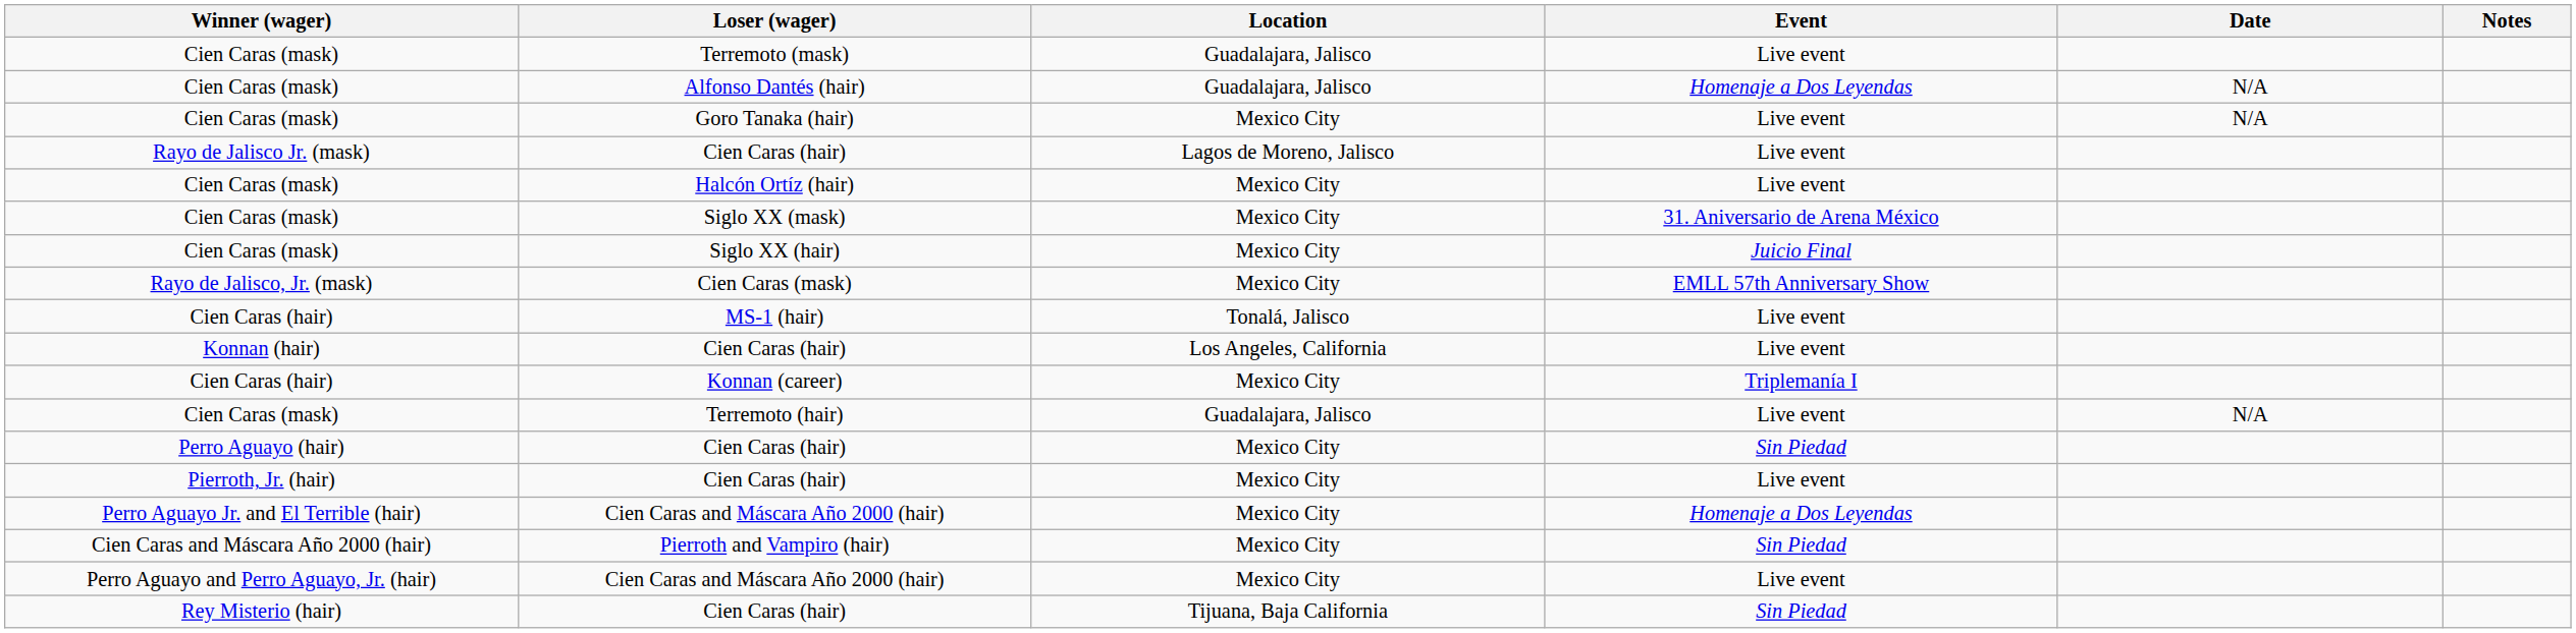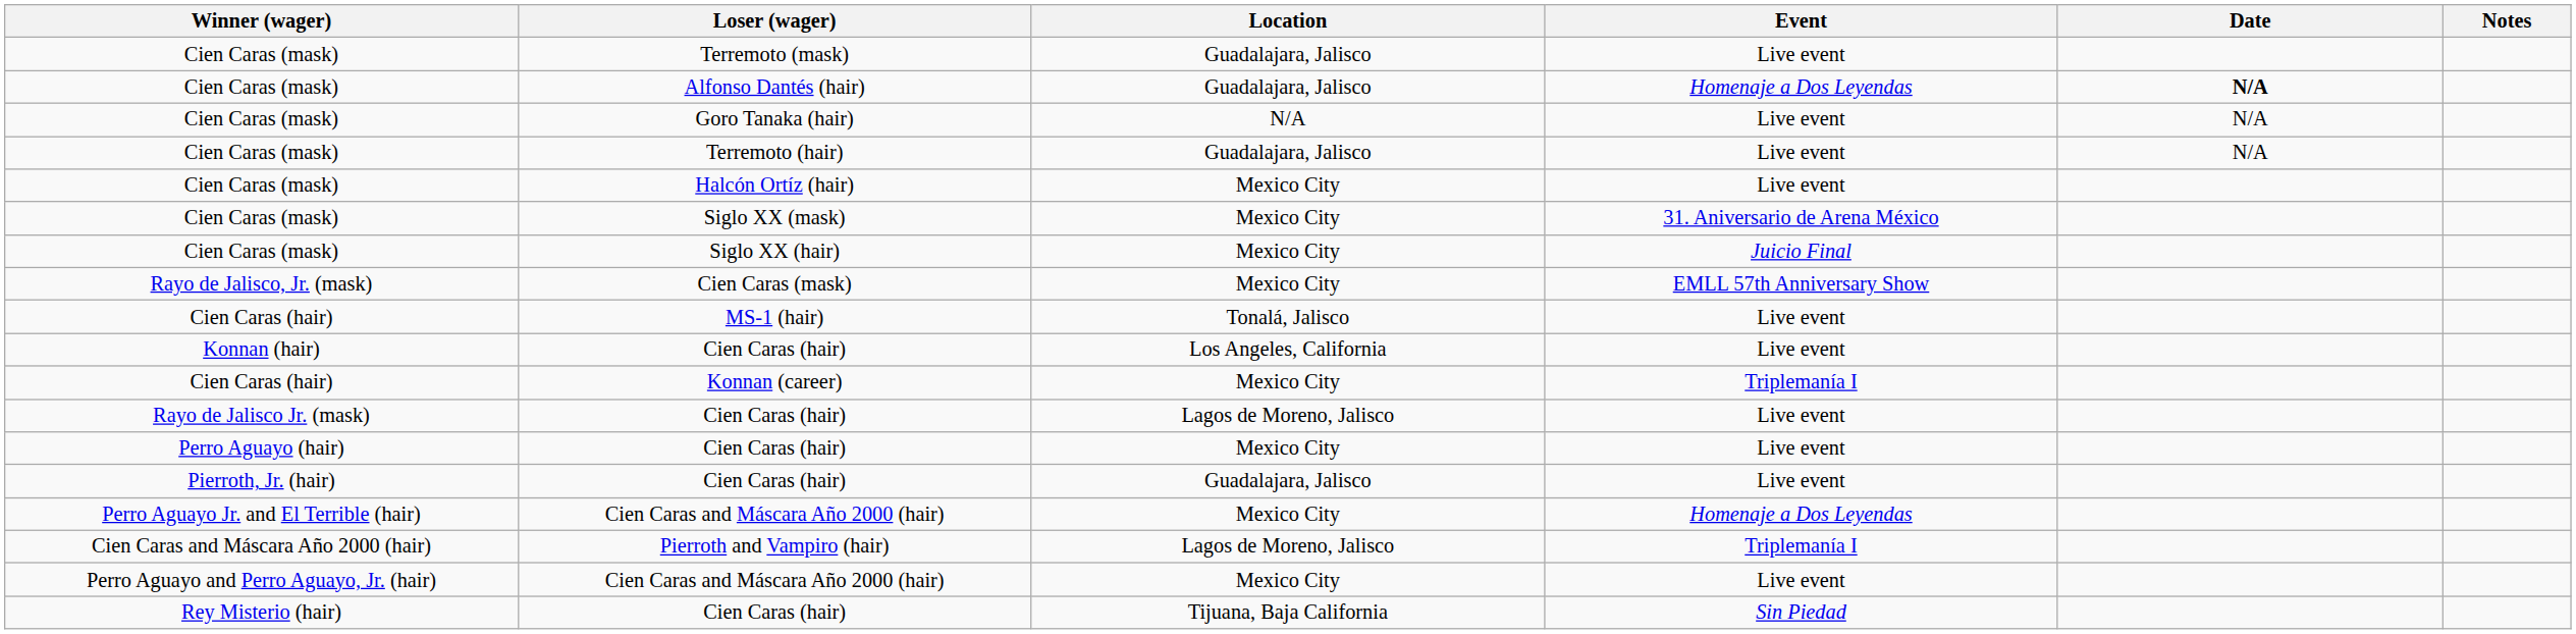 <table class="wikitable sortable" width=100%  style="text-align: center">
 <tr>
 <th width=20% scope="col">Winner (wager)</th>
 <th width=20% scope="col">Loser (wager)</th>
 <th width=20% scope="col">Location</th>
 <th width=20% scope="col">Event</th>
 <th width=15% scope="col">Date</th>
 <th class="unsortable" width=5% scope="col">Notes</th>
 </tr>
 <tr>
 <td>Cien Caras (mask)</td>
 <td>Terremoto (mask)</td>
 <td>Guadalajara, Jalisco</td>
 <td>Live event</td>
 <td></td>
 <td></td>
 </tr>
 <tr>
 <td>Cien Caras (mask)</td>
 <td><a href='#'>Alfonso Dantés</a> (hair)</td>
 <td>Guadalajara, Jalisco</td>
 <td><em><a href='#'>Homenaje a Dos Leyendas</a></em></td>
+<td><strong>N/A</strong></td>
+<td></td>
+</tr>
+<tr>
+<td>Cien Caras (mask)</td>
+<td>Goro Tanaka (hair)</td>
+<td>N/A</td>
+<td>Live event</td>
 <td>N/A</td>
 <td></td>
 </tr>
 <tr>
 <td>Cien Caras (mask)</td>
-<td>Goro Tanaka (hair)</td>
-<td>Mexico City</td>
+<td>Terremoto (hair)</td>
+<td>Guadalajara, Jalisco</td>
 <td>Live event</td>
 <td>N/A</td>
-<td></td>
-</tr>
-<tr>
-<td><a href='#'>Rayo de Jalisco Jr.</a> (mask)</td>
-<td>Cien Caras (hair)</td>
-<td>Lagos de Moreno, Jalisco</td>
-<td>Live event</td>
-<td></td>
 <td></td>
 </tr>
 <tr>
 <td>Cien Caras (mask)</td>
 <td><a href='#'>Halcón Ortíz</a> (hair)</td>
 <td>Mexico City</td>
 <td>Live event</td>
 <td></td>
 <td></td>
 </tr>
 <tr>
 <td>Cien Caras (mask)</td>
 <td>Siglo XX (mask)</td>
 <td>Mexico City</td>
 <td><a href='#'>31. Aniversario de Arena México</a></td>
 <td></td>
 <td></td>
 </tr>
 <tr>
 <td>Cien Caras (mask)</td>
 <td>Siglo XX (hair)</td>
 <td>Mexico City</td>
 <td><em><a href='#'>Juicio Final</a></em></td>
 <td></td>
 <td></td>
 </tr>
 <tr>
 <td><a href='#'>Rayo de Jalisco, Jr.</a> (mask)</td>
 <td>Cien Caras (mask)</td>
 <td>Mexico City</td>
 <td><a href='#'>EMLL 57th Anniversary Show</a></td>
 <td></td>
 <td></td>
 </tr>
 <tr>
 <td>Cien Caras (hair)</td>
 <td><a href='#'>MS-1</a> (hair)</td>
 <td>Tonalá, Jalisco</td>
 <td>Live event</td>
 <td></td>
 <td></td>
 </tr>
 <tr>
 <td><a href='#'>Konnan</a> (hair)</td>
 <td>Cien Caras (hair)</td>
 <td>Los Angeles, California</td>
 <td>Live event</td>
 <td></td>
 <td></td>
 </tr>
 <tr>
 <td>Cien Caras (hair)</td>
 <td><a href='#'>Konnan</a> (career)</td>
 <td>Mexico City</td>
 <td><a href='#'>Triplemanía I</a></td>
 <td></td>
 <td></td>
 </tr>
 <tr>
-<td>Cien Caras (mask)</td>
-<td>Terremoto (hair)</td>
-<td>Guadalajara, Jalisco</td>
+<td><a href='#'>Rayo de Jalisco Jr.</a> (mask)</td>
+<td>Cien Caras (hair)</td>
+<td>Lagos de Moreno, Jalisco</td>
 <td>Live event</td>
-<td>N/A</td>
+<td></td>
 <td></td>
 </tr>
 <tr>
 <td><a href='#'>Perro Aguayo</a> (hair)</td>
 <td>Cien Caras (hair)</td>
 <td>Mexico City</td>
-<td><em><a href='#'>Sin Piedad</a></em></td>
+<td>Live event</td>
 <td></td>
 <td></td>
 </tr>
 <tr>
 <td><a href='#'>Pierroth, Jr.</a> (hair)</td>
 <td>Cien Caras (hair)</td>
-<td>Mexico City</td>
+<td>Guadalajara, Jalisco</td>
 <td>Live event</td>
 <td></td>
 <td></td>
 </tr>
 <tr>
 <td><a href='#'>Perro Aguayo Jr.</a> and <a href='#'>El Terrible</a> (hair)</td>
 <td>Cien Caras and <a href='#'>Máscara Año 2000</a> (hair)</td>
 <td>Mexico City</td>
 <td><em><a href='#'>Homenaje a Dos Leyendas</a></em></td>
 <td></td>
 <td></td>
 </tr>
 <tr>
 <td>Cien Caras and Máscara Año 2000 (hair)</td>
 <td><a href='#'>Pierroth</a> and <a href='#'>Vampiro</a> (hair)</td>
-<td>Mexico City</td>
-<td><em><a href='#'>Sin Piedad</a></em></td>
+<td>Lagos de Moreno, Jalisco</td>
+<td><a href='#'>Triplemanía I</a></td>
 <td></td>
 <td></td>
 </tr>
 <tr>
 <td>Perro Aguayo and <a href='#'>Perro Aguayo, Jr.</a> (hair)</td>
 <td>Cien Caras and Máscara Año 2000 (hair)</td>
 <td>Mexico City</td>
 <td>Live event</td>
 <td></td>
 <td></td>
 </tr>
 <tr>
 <td><a href='#'>Rey Misterio</a> (hair)</td>
 <td>Cien Caras (hair)</td>
 <td>Tijuana, Baja California</td>
 <td><em><a href='#'>Sin Piedad</a></em></td>
 <td></td>
 <td></td>
 </tr>
 </table>
